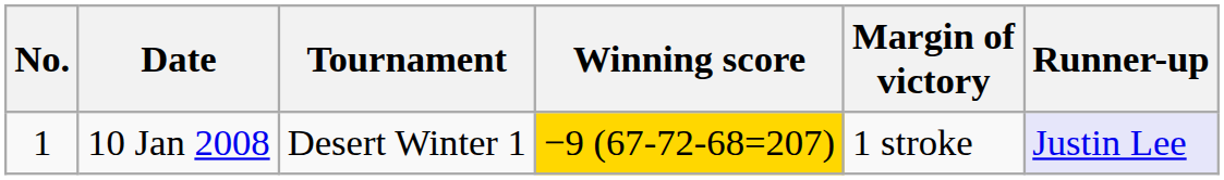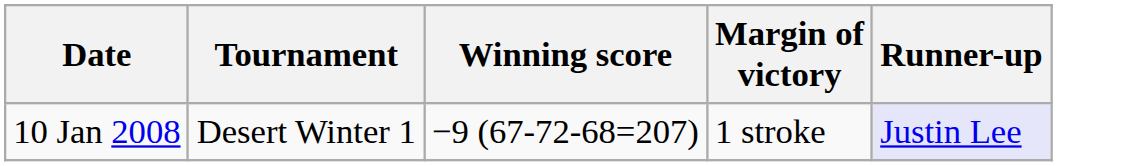 <table class="wikitable" style="font-size:95%;">
 <tr>
-<th>No.</th>
 <th>Date</th>
 <th>Tournament</th>
 <th>Winning score</th>
 <th>Margin of<br>victory</th>
 <th>Runner-up</th>
 </tr>
 <tr>
-<td align=center>1</td>
 <td align=right>10 Jan <a href='#'>2008</a></td>
 <td>Desert Winter 1</td>
-<td style="background: gold;">−9 (67-72-68=207)</td>
+<td>−9 (67-72-68=207)</td>
 <td>1 stroke</td>
 <td style="background: lavender;"> <a href='#'>Justin Lee</a></td>
 </tr>
 </table>
